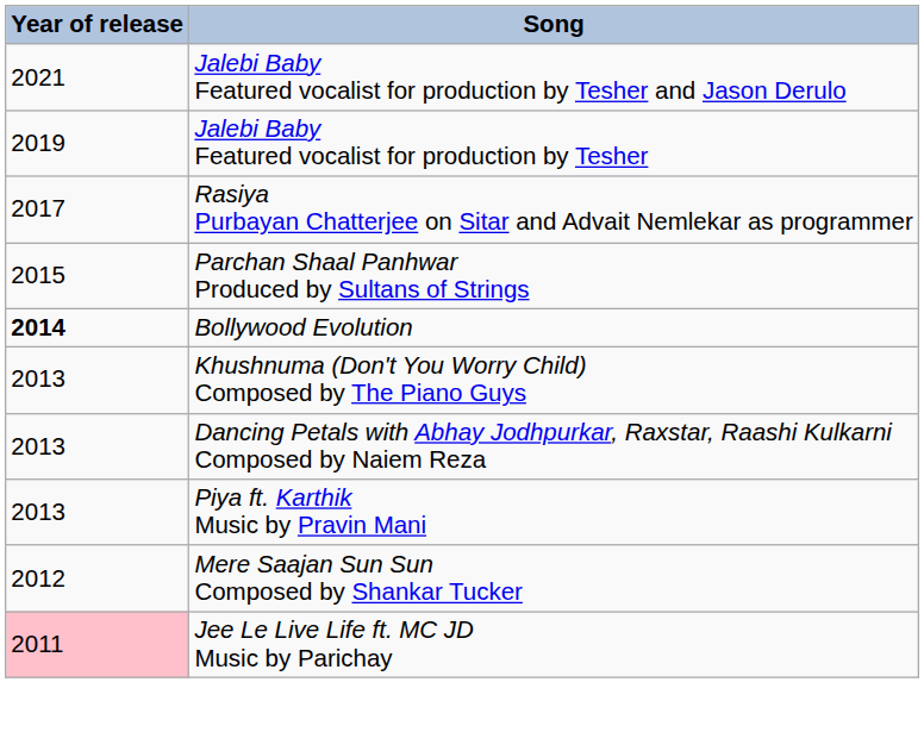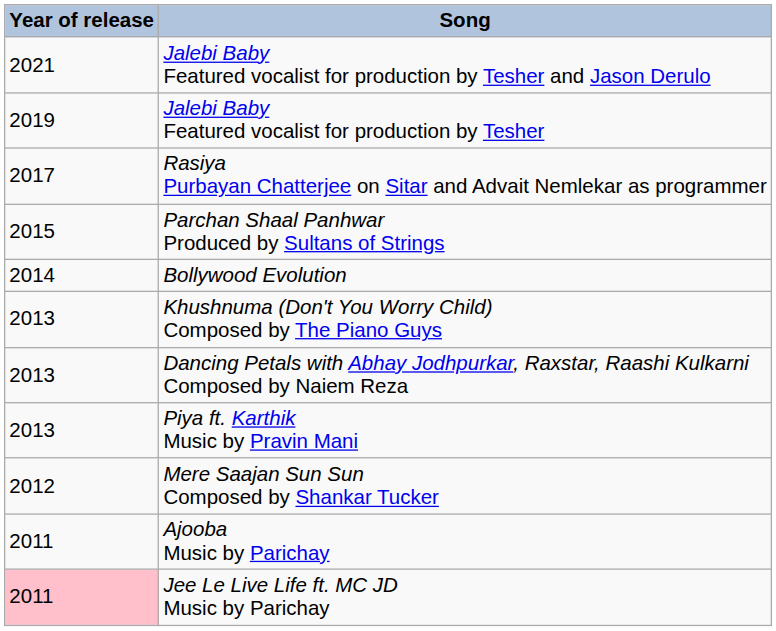 <table class="wikitable">
 <tr>
 <th style="background:#B0C4DE;">Year of release</th>
 <th style="background:#B0C4DE;">Song</th>
 </tr>
 <tr>
 <td>2021</td>
 <td><em><a href='#'>Jalebi Baby</a></em><br>Featured vocalist for production by <a href='#'>Tesher</a> and <a href='#'>Jason Derulo</a></td>
 </tr>
 <tr>
 <td>2019</td>
 <td><em><a href='#'>Jalebi Baby</a></em><br>Featured vocalist for production by <a href='#'>Tesher</a></td>
 </tr>
 <tr>
 <td>2017</td>
 <td><em>Rasiya</em><br><a href='#'>Purbayan Chatterjee</a> on <a href='#'>Sitar</a> and Advait Nemlekar as programmer</td>
 </tr>
 <tr>
 <td>2015</td>
 <td><em>Parchan Shaal Panhwar</em><br> Produced by <a href='#'>Sultans of Strings</a></td>
 </tr>
 <tr>
-<td><strong>2014</strong></td>
+<td>2014</td>
 <td><em>Bollywood Evolution</em></td>
 </tr>
 <tr>
 <td>2013</td>
 <td><em>Khushnuma (Don't You Worry Child)</em><br>Composed by <a href='#'>The Piano Guys</a></td>
 </tr>
 <tr>
 <td>2013</td>
 <td><em>Dancing Petals with <a href='#'>Abhay Jodhpurkar</a>, Raxstar, Raashi Kulkarni</em><br>Composed by Naiem Reza</td>
 </tr>
 <tr>
 <td>2013</td>
 <td><em>Piya ft. <a href='#'>Karthik</a></em> <br>Music by <a href='#'>Pravin Mani</a></td>
 </tr>
 <tr>
 <td>2012</td>
 <td><em>Mere Saajan Sun Sun</em> <br>Composed by <a href='#'>Shankar Tucker</a></td>
 </tr>
 <tr>
+<td>2011</td>
+<td><em>Ajooba</em> <br>Music by <a href='#'>Parichay</a></td>
+</tr>
+<tr>
 <td style="background: pink;">2011</td>
 <td><em>Jee Le Live Life ft. MC JD</em> <br>Music by Parichay</td>
 </tr>
 </table>
